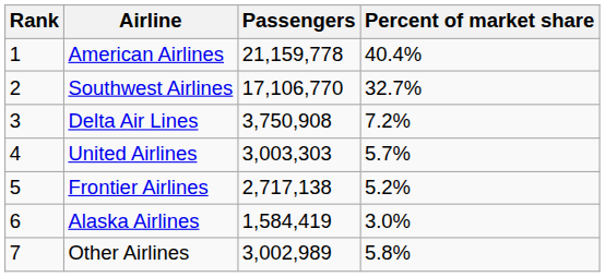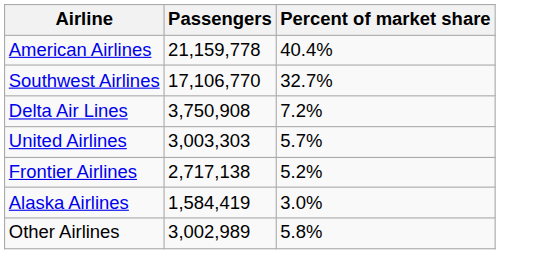 <table class="wikitable" style="font-size:105%" width= align=>
 <tr>
-<th>Rank</th>
 <th>Airline</th>
 <th>Passengers</th>
 <th>Percent of market share</th>
 </tr>
 <tr>
-<td>1</td>
 <td><a href='#'>American Airlines</a></td>
 <td>21,159,778</td>
 <td>40.4%</td>
 </tr>
 <tr>
-<td>2</td>
 <td><a href='#'>Southwest Airlines</a></td>
 <td>17,106,770</td>
 <td>32.7%</td>
 </tr>
 <tr>
-<td>3</td>
 <td><a href='#'>Delta Air Lines</a></td>
 <td>3,750,908</td>
 <td>7.2%</td>
 </tr>
 <tr>
-<td>4</td>
 <td><a href='#'>United Airlines</a></td>
 <td>3,003,303</td>
 <td>5.7%</td>
 </tr>
 <tr>
-<td>5</td>
 <td><a href='#'>Frontier Airlines</a></td>
 <td>2,717,138</td>
 <td>5.2%</td>
 </tr>
 <tr>
-<td>6</td>
 <td><a href='#'>Alaska Airlines</a></td>
 <td>1,584,419</td>
 <td>3.0%</td>
 </tr>
 <tr>
-<td>7</td>
 <td>Other Airlines</td>
 <td>3,002,989</td>
 <td>5.8%</td>
 </tr>
 </table>
